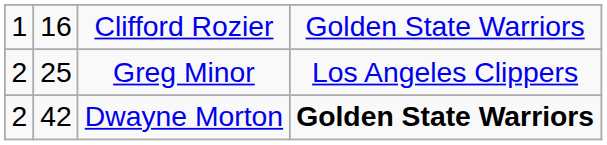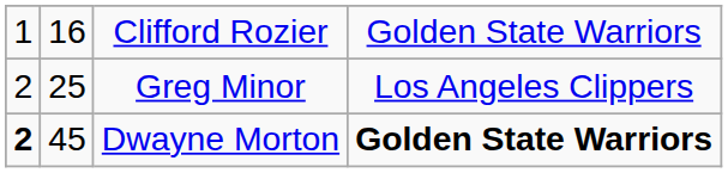 <table class="wikitable">
 <tr style="text-align:center;" bgcolor="">
 <td>1</td>
 <td>16</td>
 <td><a href='#'>Clifford Rozier</a></td>
 <td><a href='#'>Golden State Warriors</a></td>
 </tr>
 <tr style="text-align:center;" bgcolor="">
 <td>2</td>
 <td>25</td>
 <td><a href='#'>Greg Minor</a></td>
 <td><a href='#'>Los Angeles Clippers</a></td>
 </tr>
 <tr style="text-align:center;" bgcolor="">
-<td>2</td>
-<td>42</td>
+<td><strong>2</strong></td>
+<td>45</td>
 <td><a href='#'>Dwayne Morton</a></td>
 <td><strong>Golden State Warriors</strong></td>
 </tr>
 </table>
